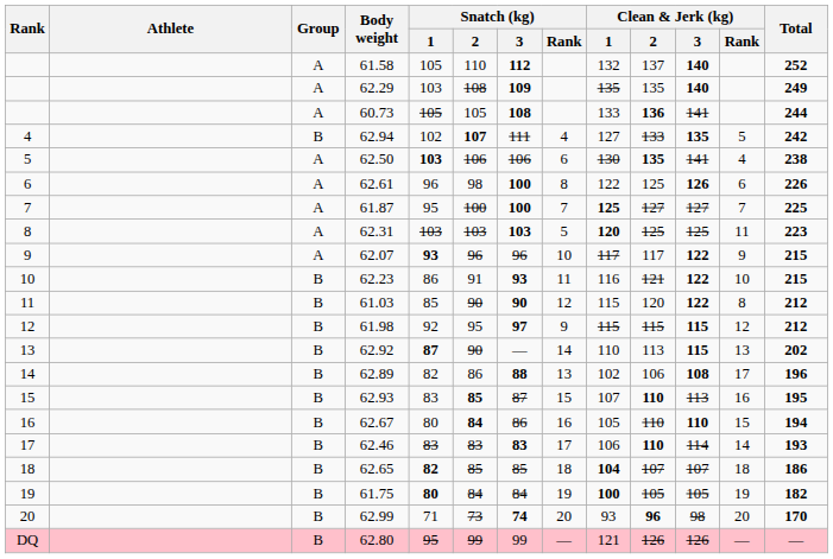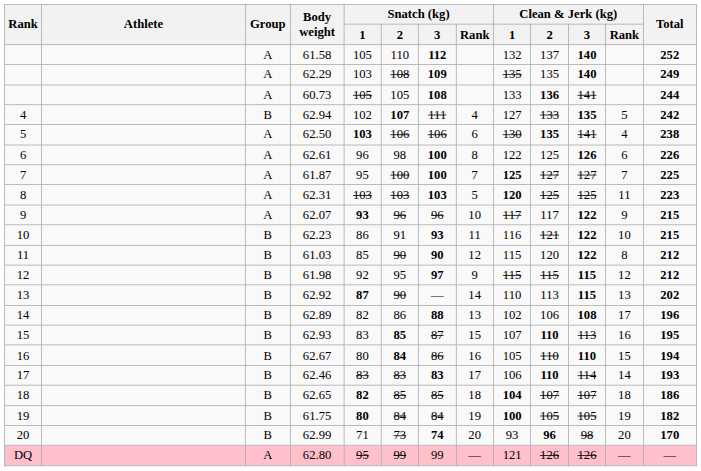 <table class = "wikitable" style="text-align:center;">
 <tr>
 <th rowspan=2 width=40>Rank</th>
 <th rowspan=2 width=250>Athlete</th>
 <th rowspan=2 width=50>Group</th>
 <th rowspan=2 width=60>Body weight</th>
 <th colspan=4>Snatch (kg)</th>
 <th colspan=4>Clean & Jerk (kg)</th>
 <th rowspan=2 width=60>Total</th>
 </tr>
 <tr>
 <th width=40>1</th>
 <th width=40>2</th>
 <th width=40>3</th>
 <th width=40>Rank</th>
 <th width=40>1</th>
 <th width=40>2</th>
 <th width=40>3</th>
 <th width=40>Rank</th>
 </tr>
 <tr>
 <td></td>
 <td align=left></td>
 <td>A</td>
 <td>61.58</td>
 <td>105</td>
 <td>110</td>
 <td><strong>112</strong></td>
 <td></td>
 <td>132</td>
 <td>137</td>
 <td><strong>140</strong></td>
 <td></td>
 <td><strong>252</strong></td>
 </tr>
 <tr>
 <td></td>
 <td align=left></td>
 <td>A</td>
 <td>62.29</td>
 <td>103</td>
 <td><s>108</s></td>
 <td><strong>109</strong></td>
 <td></td>
 <td><s>135</s></td>
 <td>135</td>
 <td><strong>140</strong></td>
 <td></td>
 <td><strong>249</strong></td>
 </tr>
 <tr>
 <td></td>
 <td align=left></td>
 <td>A</td>
 <td>60.73</td>
 <td><s>105</s></td>
 <td>105</td>
 <td><strong>108</strong></td>
 <td></td>
 <td>133</td>
 <td><strong>136</strong></td>
 <td><s>141</s></td>
 <td></td>
 <td><strong>244</strong></td>
 </tr>
 <tr>
 <td>4</td>
 <td align=left></td>
 <td>B</td>
 <td>62.94</td>
 <td>102</td>
 <td><strong>107</strong></td>
 <td><s>111</s></td>
 <td>4</td>
 <td>127</td>
 <td><s>133</s></td>
 <td><strong>135</strong></td>
 <td>5</td>
 <td><strong>242</strong></td>
 </tr>
 <tr>
 <td>5</td>
 <td align=left></td>
 <td>A</td>
 <td>62.50</td>
 <td><strong>103</strong></td>
 <td><s>106</s></td>
 <td><s>106</s></td>
 <td>6</td>
 <td><s>130</s></td>
 <td><strong>135</strong></td>
 <td><s>141</s></td>
 <td>4</td>
 <td><strong>238</strong></td>
 </tr>
 <tr>
 <td>6</td>
 <td align=left></td>
 <td>A</td>
 <td>62.61</td>
 <td>96</td>
 <td>98</td>
 <td><strong>100</strong></td>
 <td>8</td>
 <td>122</td>
 <td>125</td>
 <td><strong>126</strong></td>
 <td>6</td>
 <td><strong>226</strong></td>
 </tr>
 <tr>
 <td>7</td>
 <td align=left></td>
 <td>A</td>
 <td>61.87</td>
 <td>95</td>
 <td><s>100</s></td>
 <td><strong>100</strong></td>
 <td>7</td>
 <td><strong>125</strong></td>
 <td><s>127</s></td>
 <td><s>127</s></td>
 <td>7</td>
 <td><strong>225</strong></td>
 </tr>
 <tr>
 <td>8</td>
 <td align=left></td>
 <td>A</td>
 <td>62.31</td>
 <td><s>103</s></td>
 <td><s>103</s></td>
 <td><strong>103</strong></td>
 <td>5</td>
 <td><strong>120</strong></td>
 <td><s>125</s></td>
 <td><s>125</s></td>
 <td>11</td>
 <td><strong>223</strong></td>
 </tr>
 <tr>
 <td>9</td>
 <td align=left></td>
 <td>A</td>
 <td>62.07</td>
 <td><strong>93</strong></td>
 <td><s>96</s></td>
 <td><s>96</s></td>
 <td>10</td>
 <td><s>117</s></td>
 <td>117</td>
 <td><strong>122</strong></td>
 <td>9</td>
 <td><strong>215</strong></td>
 </tr>
 <tr>
 <td>10</td>
 <td align=left></td>
 <td>B</td>
 <td>62.23</td>
 <td>86</td>
 <td>91</td>
 <td><strong>93</strong></td>
 <td>11</td>
 <td>116</td>
 <td><s>121</s></td>
 <td><strong>122</strong></td>
 <td>10</td>
 <td><strong>215</strong></td>
 </tr>
 <tr>
 <td>11</td>
 <td align=left></td>
 <td>B</td>
 <td>61.03</td>
 <td>85</td>
 <td><s>90</s></td>
 <td><strong>90</strong></td>
 <td>12</td>
 <td>115</td>
 <td>120</td>
 <td><strong>122</strong></td>
 <td>8</td>
 <td><strong>212</strong></td>
 </tr>
 <tr>
 <td>12</td>
 <td align=left></td>
 <td>B</td>
 <td>61.98</td>
 <td>92</td>
 <td>95</td>
 <td><strong>97</strong></td>
 <td>9</td>
 <td><s>115</s></td>
 <td><s>115</s></td>
 <td><strong>115</strong></td>
 <td>12</td>
 <td><strong>212</strong></td>
 </tr>
 <tr>
 <td>13</td>
 <td align=left></td>
 <td>B</td>
 <td>62.92</td>
 <td><strong>87</strong></td>
 <td><s>90</s></td>
 <td>—</td>
 <td>14</td>
 <td>110</td>
 <td>113</td>
 <td><strong>115</strong></td>
 <td>13</td>
 <td><strong>202</strong></td>
 </tr>
 <tr>
 <td>14</td>
 <td align=left></td>
 <td>B</td>
 <td>62.89</td>
 <td>82</td>
 <td>86</td>
 <td><strong>88</strong></td>
 <td>13</td>
 <td>102</td>
 <td>106</td>
 <td><strong>108</strong></td>
 <td>17</td>
 <td><strong>196</strong></td>
 </tr>
 <tr>
 <td>15</td>
 <td align=left></td>
 <td>B</td>
 <td>62.93</td>
 <td>83</td>
 <td><strong>85</strong></td>
 <td><s>87</s></td>
 <td>15</td>
 <td>107</td>
 <td><strong>110</strong></td>
 <td><s>113</s></td>
 <td>16</td>
 <td><strong>195</strong></td>
 </tr>
 <tr>
 <td>16</td>
 <td align=left></td>
 <td>B</td>
 <td>62.67</td>
 <td>80</td>
 <td><strong>84</strong></td>
 <td><s>86</s></td>
 <td>16</td>
 <td>105</td>
 <td><s>110</s></td>
 <td><strong>110</strong></td>
 <td>15</td>
 <td><strong>194</strong></td>
 </tr>
 <tr>
 <td>17</td>
 <td align=left></td>
 <td>B</td>
 <td>62.46</td>
 <td><s>83</s></td>
 <td><s>83</s></td>
 <td><strong>83</strong></td>
 <td>17</td>
 <td>106</td>
 <td><strong>110</strong></td>
 <td><s>114</s></td>
 <td>14</td>
 <td><strong>193</strong></td>
 </tr>
 <tr>
 <td>18</td>
 <td align=left></td>
 <td>B</td>
 <td>62.65</td>
 <td><strong>82</strong></td>
 <td><s>85</s></td>
 <td><s>85</s></td>
 <td>18</td>
 <td><strong>104</strong></td>
 <td><s>107</s></td>
 <td><s>107</s></td>
 <td>18</td>
 <td><strong>186</strong></td>
 </tr>
 <tr>
 <td>19</td>
 <td align=left></td>
 <td>B</td>
 <td>61.75</td>
 <td><strong>80</strong></td>
 <td><s>84</s></td>
 <td><s>84</s></td>
 <td>19</td>
 <td><strong>100</strong></td>
 <td><s>105</s></td>
 <td><s>105</s></td>
 <td>19</td>
 <td><strong>182</strong></td>
 </tr>
 <tr>
 <td>20</td>
 <td align=left></td>
 <td>B</td>
 <td>62.99</td>
 <td>71</td>
 <td><s>73</s></td>
 <td><strong>74</strong></td>
 <td>20</td>
 <td>93</td>
 <td><strong>96</strong></td>
 <td><s>98</s></td>
 <td>20</td>
 <td><strong>170</strong></td>
 </tr>
 <tr bgcolor=pink>
 <td>DQ</td>
 <td align=left></td>
-<td>B</td>
+<td>A</td>
 <td>62.80</td>
 <td><s>95</s></td>
 <td><s>99</s></td>
 <td>99</td>
 <td>—</td>
 <td>121</td>
 <td><s>126</s></td>
 <td><s>126</s></td>
 <td>—</td>
 <td>—</td>
 </tr>
 </table>
